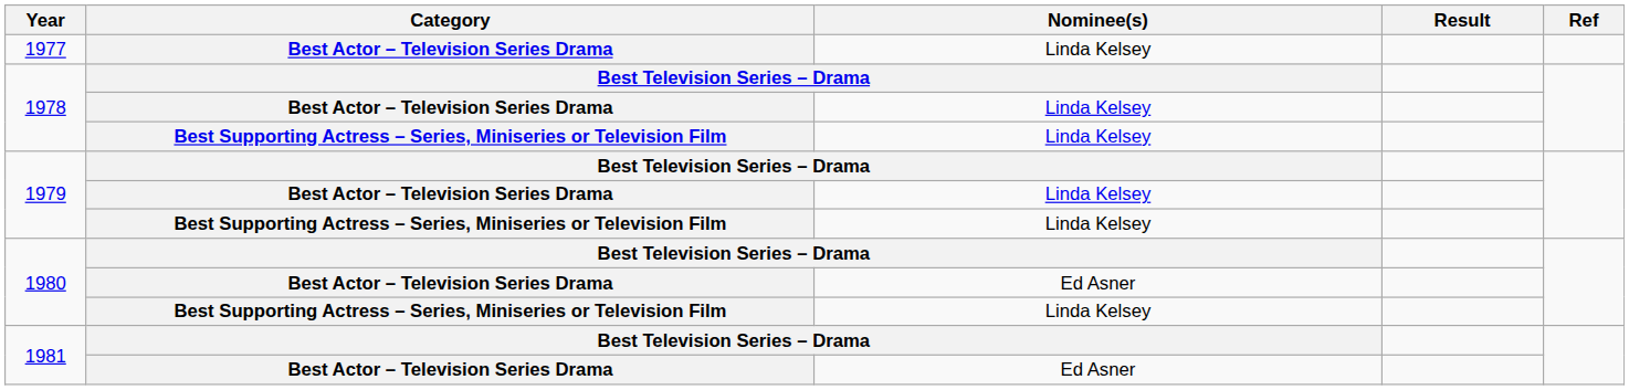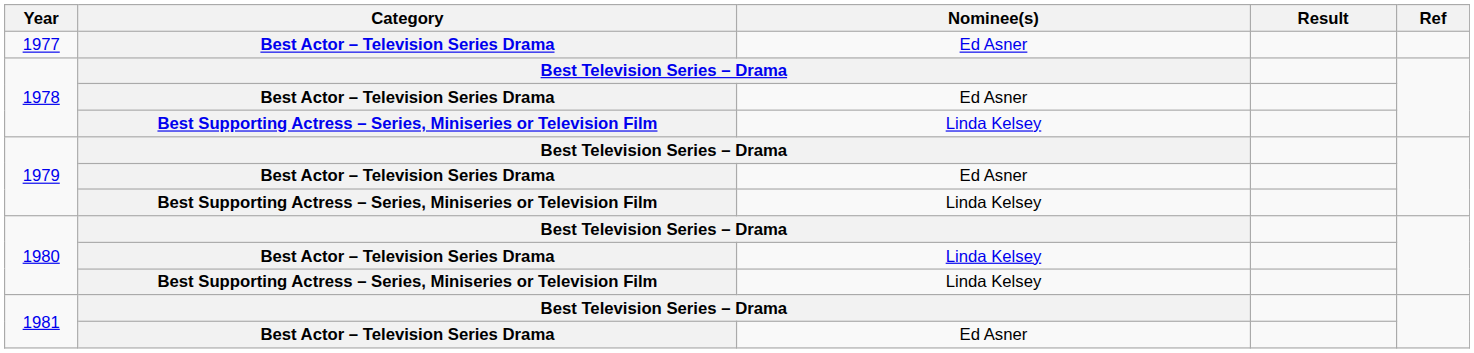 <table class="wikitable plainrowheaders" style="font-size: 90%; text-align:center" width=100%>
 <tr>
 <th scope="col" width="5%">Year</th>
 <th scope="col" width="45%">Category</th>
 <th scope="col" width="35%">Nominee(s)</th>
 <th scope="col" width="10%">Result</th>
 <th scope="col" width="5%">Ref</th>
 </tr>
 <tr>
 <td><a href='#'>1977</a></td>
 <th scope="row" style="text-align:center"><a href='#'>Best Actor – Television Series Drama</a></th>
-<td>Linda Kelsey </td>
+<td><a href='#'>Ed Asner</a> </td>
 <td></td>
 <td></td>
 </tr>
 <tr>
 <td rowspan="3"><a href='#'>1978</a></td>
 <th scope="row" style="text-align:center" colspan="2"><a href='#'>Best Television Series – Drama</a></th>
 <td></td>
 <td rowspan="3"></td>
 </tr>
 <tr>
 <th scope="row" style="text-align:center">Best Actor – Television Series Drama</th>
-<td><a href='#'>Linda Kelsey</a> </td>
+<td>Ed Asner </td>
 <td></td>
 </tr>
 <tr>
 <th scope="row" style="text-align:center"><a href='#'>Best Supporting Actress – Series, Miniseries or Television Film</a></th>
 <td><a href='#'>Linda Kelsey</a> </td>
 <td></td>
 </tr>
 <tr>
 <td rowspan="3"><a href='#'>1979</a></td>
 <th scope="row" style="text-align:center" colspan="2">Best Television Series – Drama</th>
 <td></td>
 <td rowspan="3"></td>
 </tr>
 <tr>
 <th scope="row" style="text-align:center">Best Actor – Television Series Drama</th>
-<td><a href='#'>Linda Kelsey</a> </td>
+<td>Ed Asner </td>
 <td></td>
 </tr>
 <tr>
 <th scope="row" style="text-align:center">Best Supporting Actress – Series, Miniseries or Television Film</th>
 <td>Linda Kelsey </td>
 <td></td>
 </tr>
 <tr>
 <td rowspan="3"><a href='#'>1980</a></td>
 <th scope="row" style="text-align:center" colspan="2">Best Television Series – Drama</th>
 <td></td>
 <td rowspan="3"></td>
 </tr>
 <tr>
 <th scope="row" style="text-align:center">Best Actor – Television Series Drama</th>
-<td>Ed Asner </td>
+<td><a href='#'>Linda Kelsey</a> </td>
 <td></td>
 </tr>
 <tr>
 <th scope="row" style="text-align:center">Best Supporting Actress – Series, Miniseries or Television Film</th>
 <td>Linda Kelsey </td>
 <td></td>
 </tr>
 <tr>
 <td rowspan="2"><a href='#'>1981</a></td>
 <th scope="row" style="text-align:center" colspan="2">Best Television Series – Drama</th>
 <td></td>
 <td rowspan="2"></td>
 </tr>
 <tr>
 <th scope="row" style="text-align:center">Best Actor – Television Series Drama</th>
 <td>Ed Asner </td>
 <td></td>
 </tr>
 </table>
